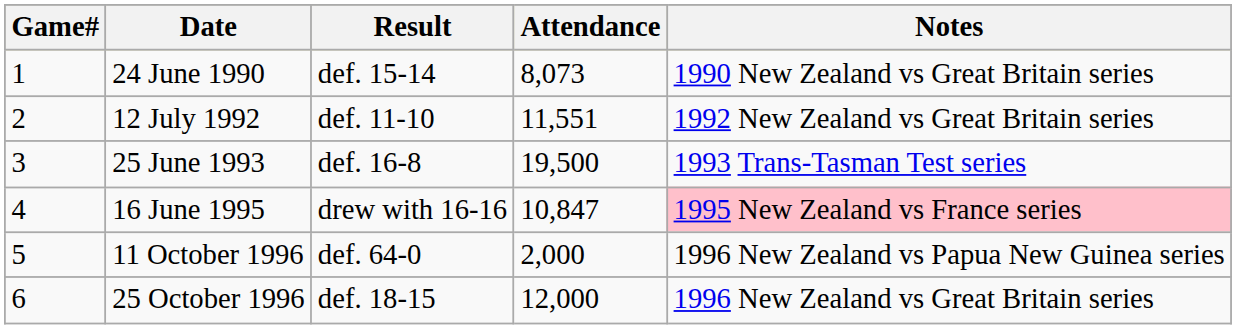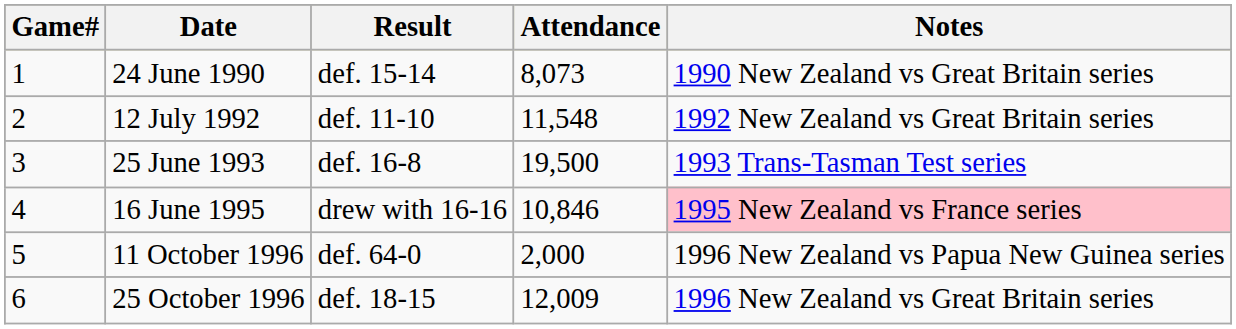 <table class="wikitable">
 <tr style="background:#bdb76b;">
 <th>Game#</th>
 <th>Date</th>
 <th>Result</th>
 <th>Attendance</th>
 <th>Notes</th>
 </tr>
 <tr>
 <td>1</td>
 <td>24 June 1990</td>
 <td> def.  15-14</td>
 <td>8,073</td>
 <td><a href='#'>1990</a> New Zealand vs Great Britain series</td>
 </tr>
 <tr>
 <td>2</td>
 <td>12 July 1992</td>
 <td> def.  11-10</td>
-<td>11,551</td>
+<td>11,548</td>
 <td><a href='#'>1992</a> New Zealand vs Great Britain series</td>
 </tr>
 <tr>
 <td>3</td>
 <td>25 June 1993</td>
 <td> def.  16-8</td>
 <td>19,500</td>
 <td><a href='#'>1993</a> <a href='#'>Trans-Tasman Test series</a></td>
 </tr>
 <tr>
 <td>4</td>
 <td>16 June 1995</td>
 <td> drew with  16-16</td>
-<td>10,847</td>
+<td>10,846</td>
 <td style="background: pink;"><a href='#'>1995</a> New Zealand vs France series</td>
 </tr>
 <tr>
 <td>5</td>
 <td>11 October 1996</td>
 <td> def.  64-0</td>
 <td>2,000</td>
 <td>1996 New Zealand vs Papua New Guinea series</td>
 </tr>
 <tr>
 <td>6</td>
 <td>25 October 1996</td>
 <td> def.  18-15</td>
-<td>12,000</td>
+<td>12,009</td>
 <td><a href='#'>1996</a> New Zealand vs Great Britain series</td>
 </tr>
 </table>
